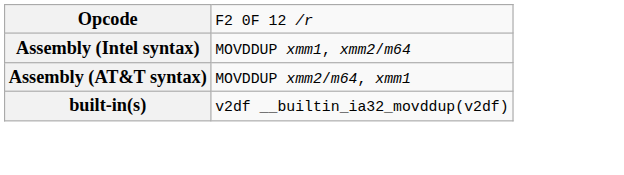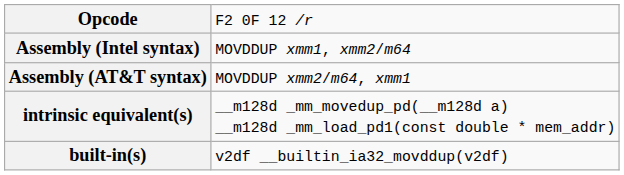 <table class="wikitable">
 <tr>
 <th>Opcode</th>
 <td><code>F2 0F 12 <em>/r</em></code></td>
 </tr>
 <tr>
 <th>Assembly (Intel syntax)</th>
 <td><code>MOVDDUP <em>xmm1</em>, <em>xmm2</em>/<em>m64</em></code></td>
 </tr>
 <tr>
 <th>Assembly (AT&T syntax)</th>
 <td><code>MOVDDUP <em>xmm2</em>/<em>m64</em>, <em>xmm1</em></code></td>
 </tr>
 <tr>
+<th> intrinsic equivalent(s)</th>
+<td><code>__m128d _mm_movedup_pd(__m128d a)</code><br><code>__m128d _mm_load_pd1(const double * mem_addr)</code></td>
+</tr>
+<tr>
 <th> built-in(s)</th>
 <td><code>v2df __builtin_ia32_movddup(v2df)</code></td>
 </tr>
 </table>
